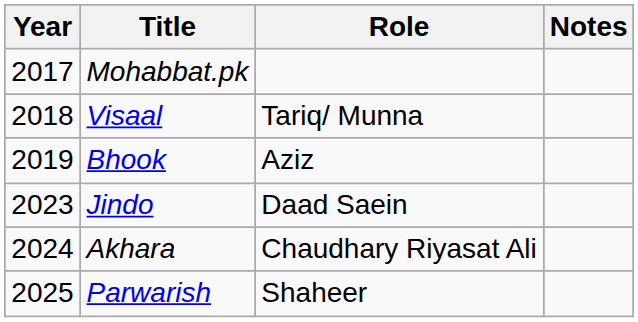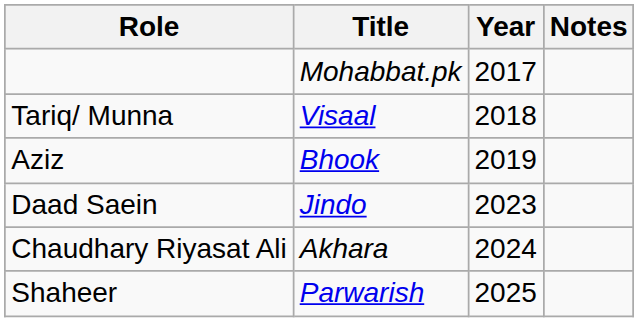 <table class="wikitable">
 <tr>
+<th>Role</th>
+<th>Title</th>
 <th>Year</th>
-<th>Title</th>
-<th>Role</th>
 <th>Notes</th>
 </tr>
 <tr>
+<td></td>
+<td><em>Mohabbat.pk</em></td>
 <td>2017</td>
-<td><em>Mohabbat.pk</em></td>
-<td></td>
 <td></td>
 </tr>
 <tr>
+<td>Tariq/ Munna</td>
+<td><em><a href='#'>Visaal</a></em></td>
 <td>2018</td>
-<td><em><a href='#'>Visaal</a></em></td>
-<td>Tariq/ Munna</td>
 <td></td>
 </tr>
 <tr>
+<td>Aziz</td>
+<td><em><a href='#'>Bhook</a></em></td>
 <td>2019</td>
-<td><em><a href='#'>Bhook</a></em></td>
-<td>Aziz</td>
 <td></td>
 </tr>
 <tr>
+<td>Daad Saein</td>
+<td><em><a href='#'>Jindo</a></em></td>
 <td>2023</td>
-<td><em><a href='#'>Jindo</a></em></td>
-<td>Daad Saein</td>
 <td></td>
 </tr>
 <tr>
+<td>Chaudhary Riyasat Ali</td>
+<td><em>Akhara</em></td>
 <td>2024</td>
-<td><em>Akhara</em></td>
-<td>Chaudhary Riyasat Ali</td>
 <td></td>
 </tr>
 <tr>
+<td>Shaheer</td>
+<td><em><a href='#'>Parwarish</a></em></td>
 <td>2025</td>
-<td><em><a href='#'>Parwarish</a></em></td>
-<td>Shaheer</td>
 <td></td>
 </tr>
 </table>
